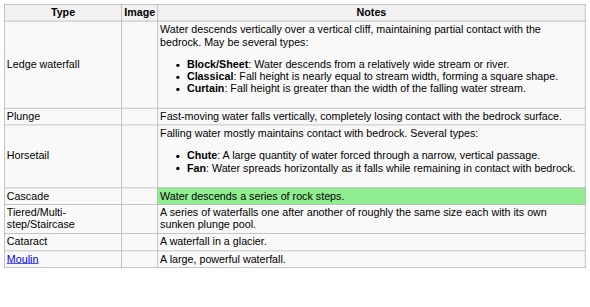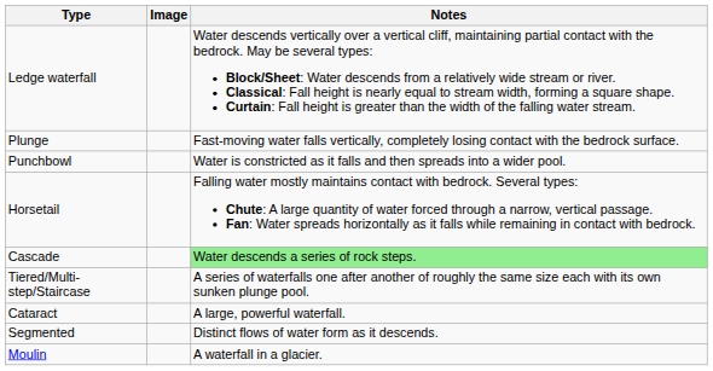 <table class="wikitable">
 <tr>
 <th>Type</th>
 <th>Image</th>
 <th>Notes</th>
 </tr>
 <tr>
 <td>Ledge waterfall</td>
 <td></td>
 <td>Water descends vertically over a vertical cliff, maintaining partial contact with the bedrock. May be several types:<br><ul><li><strong>Block/Sheet</strong>: Water descends from a relatively wide stream or river.</li><li><strong>Classical</strong>: Fall height is nearly equal to stream width, forming a square shape.</li><li><strong>Curtain</strong>: Fall height is greater than the width of the falling water stream.</li></ul></td>
 </tr>
 <tr>
 <td>Plunge</td>
 <td></td>
 <td>Fast-moving water falls vertically, completely losing contact with the bedrock surface.</td>
+</tr>
+<tr>
+<td>Punchbowl</td>
+<td></td>
+<td>Water is constricted as it falls and then spreads into a wider pool.</td>
 </tr>
 <tr>
 <td>Horsetail</td>
 <td></td>
 <td>Falling water mostly maintains contact with bedrock. Several types:<br><ul><li><strong>Chute</strong>: A large quantity of water forced through a narrow, vertical passage.</li><li><strong>Fan</strong>: Water spreads horizontally as it falls while remaining in contact with bedrock.</li></ul></td>
 </tr>
 <tr>
 <td>Cascade</td>
 <td></td>
 <td style="background: lightgreen;">Water descends a series of rock steps.</td>
 </tr>
 <tr>
 <td>Tiered/Multi-step/Staircase</td>
 <td></td>
 <td>A series of waterfalls one after another of roughly the same size each with its own sunken plunge pool.</td>
 </tr>
 <tr>
 <td>Cataract</td>
 <td></td>
-<td>A waterfall in a glacier.</td>
+<td>A large, powerful waterfall.</td>
+</tr>
+<tr>
+<td>Segmented</td>
+<td></td>
+<td>Distinct flows of water form as it descends.</td>
 </tr>
 <tr>
 <td><a href='#'>Moulin</a></td>
 <td></td>
-<td>A large, powerful waterfall.</td>
+<td>A waterfall in a glacier.</td>
 </tr>
 </table>
